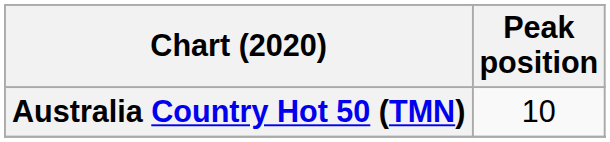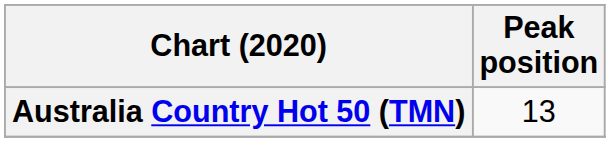 <table class="wikitable sortable plainrowheaders" style="text-align:center">
 <tr>
 <th scope="col">Chart (2020)</th>
 <th scope="col">Peak<br>position</th>
 </tr>
 <tr>
 <th scope="row">Australia <a href='#'>Country Hot 50</a> (<a href='#'>TMN</a>)</th>
-<td>10</td>
+<td>13</td>
 </tr>
 <tr>
 </tr>
 <tr>
 </tr>
 <tr>
 </tr>
 <tr>
 </tr>
 <tr>
 </tr>
 </table>
